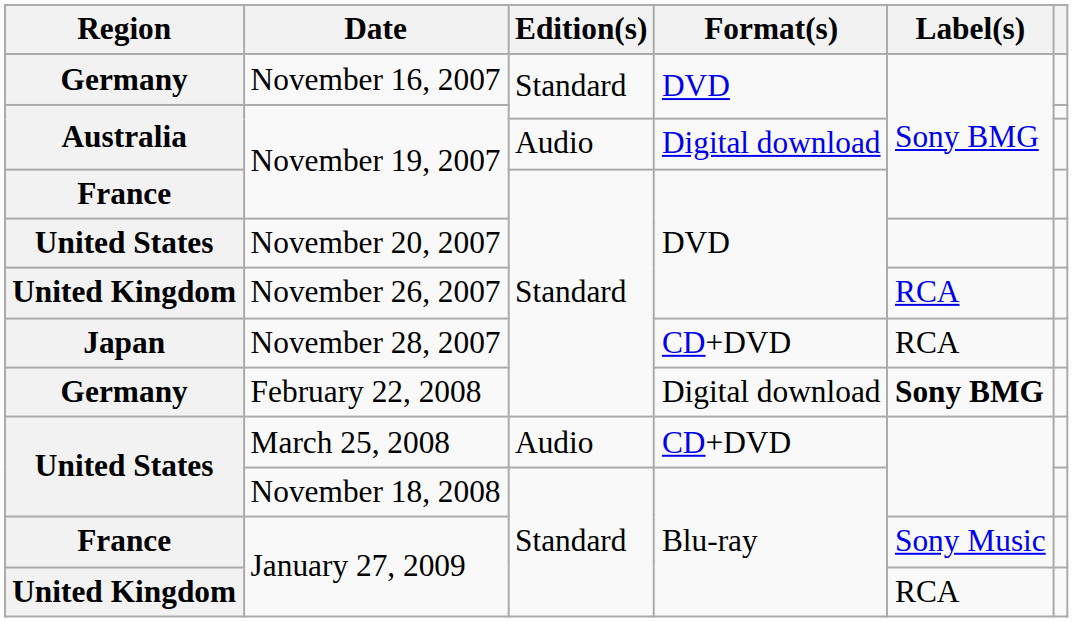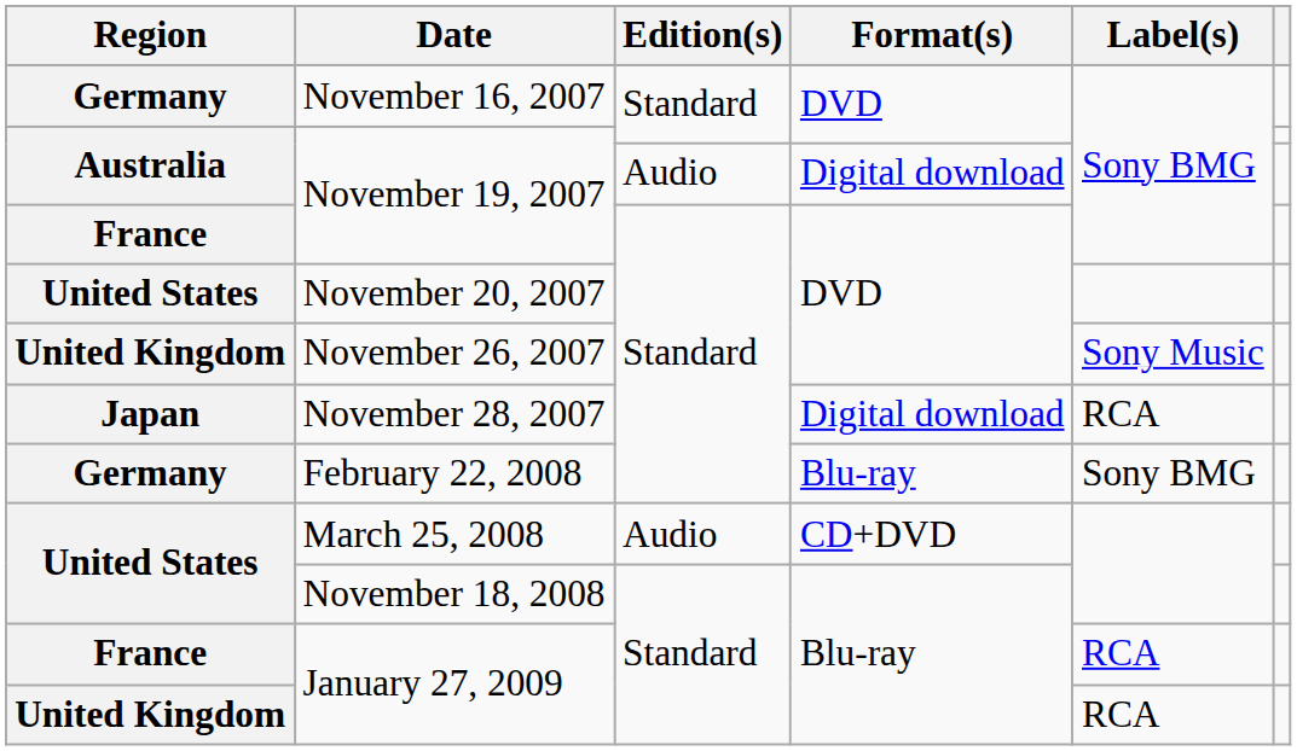 <table class="wikitable plainrowheaders">
 <tr>
 <th scope="col">Region</th>
 <th scope="col">Date</th>
 <th scope="col">Edition(s)</th>
 <th scope="col">Format(s)</th>
 <th scope="col">Label(s)</th>
 <th scope="col"></th>
 </tr>
 <tr>
 <th scope="row">Germany</th>
 <td>November 16, 2007</td>
 <td rowspan="2">Standard</td>
 <td rowspan="2"><a href='#'>DVD</a></td>
 <td rowspan="4"><a href='#'>Sony BMG</a></td>
 <td align="center"></td>
 </tr>
 <tr>
 <th scope="row" rowspan="2">Australia</th>
 <td rowspan="3">November 19, 2007</td>
 <td></td>
 </tr>
 <tr>
 <td>Audio</td>
 <td><a href='#'>Digital download</a></td>
 <td></td>
 </tr>
 <tr>
 <th scope="row">France</th>
 <td rowspan="5">Standard</td>
 <td rowspan="3">DVD</td>
 <td align="center"></td>
 </tr>
 <tr>
 <th scope="row">United States</th>
 <td>November 20, 2007</td>
 <td></td>
 <td align="center"></td>
 </tr>
 <tr>
 <th scope="row">United Kingdom</th>
 <td>November 26, 2007</td>
-<td><a href='#'>RCA</a></td>
+<td><a href='#'>Sony Music</a></td>
 <td align="center"></td>
 </tr>
 <tr>
 <th scope="row">Japan</th>
 <td>November 28, 2007</td>
-<td><a href='#'>CD</a>+DVD</td>
+<td><a href='#'>Digital download</a></td>
 <td>RCA</td>
 <td align="center"></td>
 </tr>
 <tr>
 <th scope="row">Germany</th>
 <td>February 22, 2008</td>
-<td>Digital download</td>
-<td><strong>Sony BMG</strong></td>
+<td><a href='#'>Blu-ray</a></td>
+<td>Sony BMG</td>
 <td></td>
 </tr>
 <tr>
 <th scope="row" rowspan="2">United States</th>
 <td>March 25, 2008</td>
 <td>Audio</td>
 <td><a href='#'>CD</a>+DVD</td>
 <td rowspan="2"></td>
 <td align="center"></td>
 </tr>
 <tr>
 <td>November 18, 2008</td>
 <td rowspan="3">Standard</td>
 <td rowspan="3">Blu-ray</td>
 <td align="center"></td>
 </tr>
 <tr>
 <th scope="row">France</th>
 <td rowspan="2">January 27, 2009</td>
-<td><a href='#'>Sony Music</a></td>
+<td><a href='#'>RCA</a></td>
 <td></td>
 </tr>
 <tr>
 <th scope="row">United Kingdom</th>
 <td>RCA</td>
 <td></td>
 </tr>
 </table>
